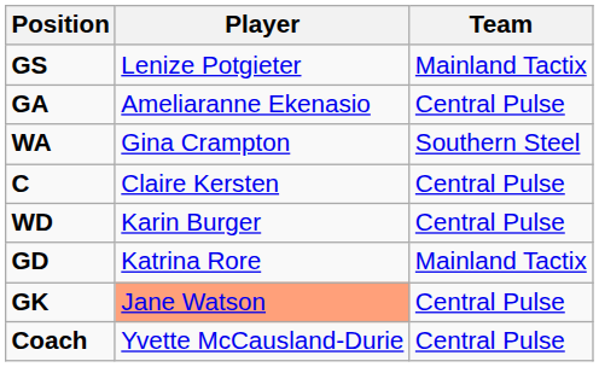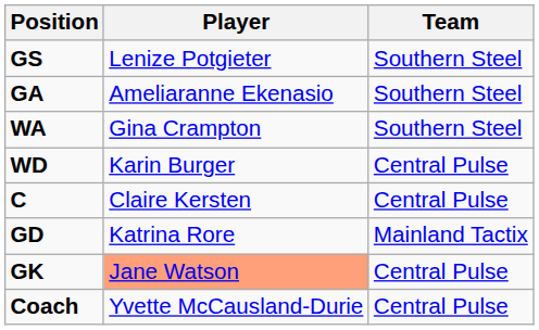 <table class="wikitable collapsible">
 <tr>
 <th>Position</th>
 <th>Player</th>
 <th>Team</th>
 </tr>
 <tr>
 <td><strong>GS</strong></td>
 <td><a href='#'>Lenize Potgieter</a></td>
-<td><a href='#'>Mainland Tactix</a></td>
+<td><a href='#'>Southern Steel</a></td>
 </tr>
 <tr>
 <td><strong>GA</strong></td>
 <td><a href='#'>Ameliaranne Ekenasio</a></td>
-<td><a href='#'>Central Pulse</a></td>
+<td><a href='#'>Southern Steel</a></td>
 </tr>
 <tr>
 <td><strong>WA</strong></td>
 <td><a href='#'>Gina Crampton</a></td>
 <td><a href='#'>Southern Steel</a></td>
 </tr>
 <tr>
-<td><strong>C</strong></td>
-<td><a href='#'>Claire Kersten</a></td>
+<td><strong>WD</strong></td>
+<td><a href='#'>Karin Burger</a></td>
 <td><a href='#'>Central Pulse</a></td>
 </tr>
 <tr>
-<td><strong>WD</strong></td>
-<td><a href='#'>Karin Burger</a></td>
+<td><strong>C</strong></td>
+<td><a href='#'>Claire Kersten</a></td>
 <td><a href='#'>Central Pulse</a></td>
 </tr>
 <tr>
 <td><strong>GD</strong></td>
 <td><a href='#'>Katrina Rore</a></td>
 <td><a href='#'>Mainland Tactix</a></td>
 </tr>
 <tr>
 <td><strong>GK</strong></td>
 <td style="background: lightsalmon;"><a href='#'>Jane Watson</a></td>
 <td><a href='#'>Central Pulse</a></td>
 </tr>
 <tr>
 <td><strong>Coach</strong></td>
 <td><a href='#'>Yvette McCausland-Durie</a></td>
 <td><a href='#'>Central Pulse</a></td>
 </tr>
 </table>
